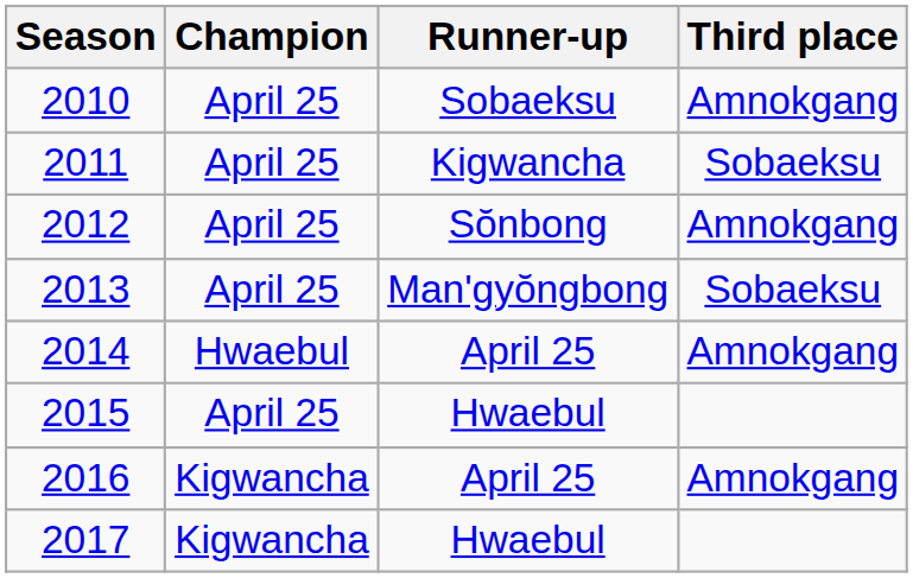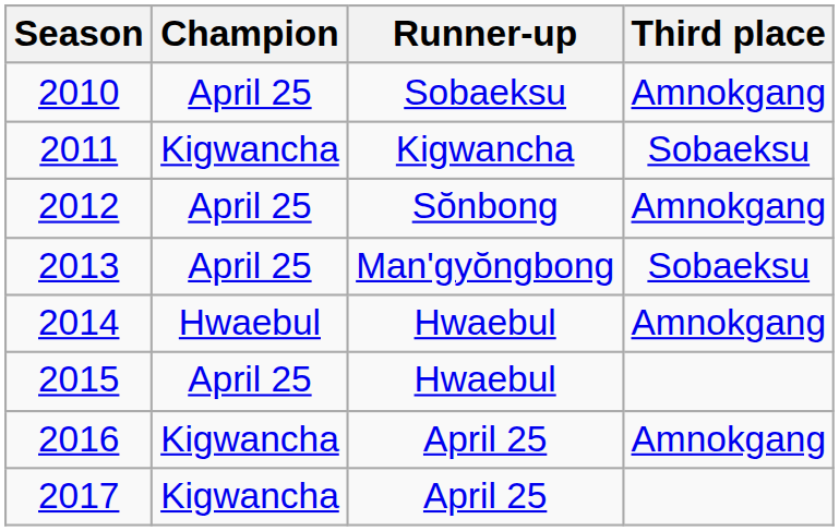 <table class="wikitable" style="text-align:center">
 <tr>
 <th>Season</th>
 <th>Champion</th>
 <th>Runner-up</th>
 <th>Third place</th>
 </tr>
 <tr>
 <td style="text-align:center;"><a href='#'>2010</a></td>
 <td><a href='#'>April 25</a></td>
 <td><a href='#'>Sobaeksu</a></td>
 <td><a href='#'>Amnokgang</a></td>
 </tr>
 <tr>
 <td style="text-align:center;"><a href='#'>2011</a></td>
-<td><a href='#'>April 25</a></td>
+<td><a href='#'>Kigwancha</a></td>
 <td><a href='#'>Kigwancha</a></td>
 <td><a href='#'>Sobaeksu</a></td>
 </tr>
 <tr>
 <td style="text-align:center;"><a href='#'>2012</a></td>
 <td><a href='#'>April 25</a></td>
 <td><a href='#'>Sŏnbong</a></td>
 <td><a href='#'>Amnokgang</a></td>
 </tr>
 <tr>
 <td style="text-align:center;"><a href='#'>2013</a></td>
 <td><a href='#'>April 25</a></td>
 <td><a href='#'>Man'gyŏngbong</a></td>
 <td><a href='#'>Sobaeksu</a></td>
 </tr>
 <tr>
 <td style="text-align:center;"><a href='#'>2014</a></td>
 <td><a href='#'>Hwaebul</a></td>
-<td><a href='#'>April 25</a></td>
+<td><a href='#'>Hwaebul</a></td>
 <td><a href='#'>Amnokgang</a></td>
 </tr>
 <tr>
 <td style="text-align:center;"><a href='#'>2015</a></td>
 <td><a href='#'>April 25</a></td>
 <td><a href='#'>Hwaebul</a></td>
 <td></td>
 </tr>
 <tr>
 <td style="text-align:center;"><a href='#'>2016</a></td>
 <td><a href='#'>Kigwancha</a></td>
 <td><a href='#'>April 25</a></td>
 <td><a href='#'>Amnokgang</a></td>
 </tr>
 <tr>
 <td style="text-align:center;"><a href='#'>2017</a></td>
 <td><a href='#'>Kigwancha</a></td>
-<td><a href='#'>Hwaebul</a></td>
+<td><a href='#'>April 25</a></td>
 <td></td>
 </tr>
 </table>
